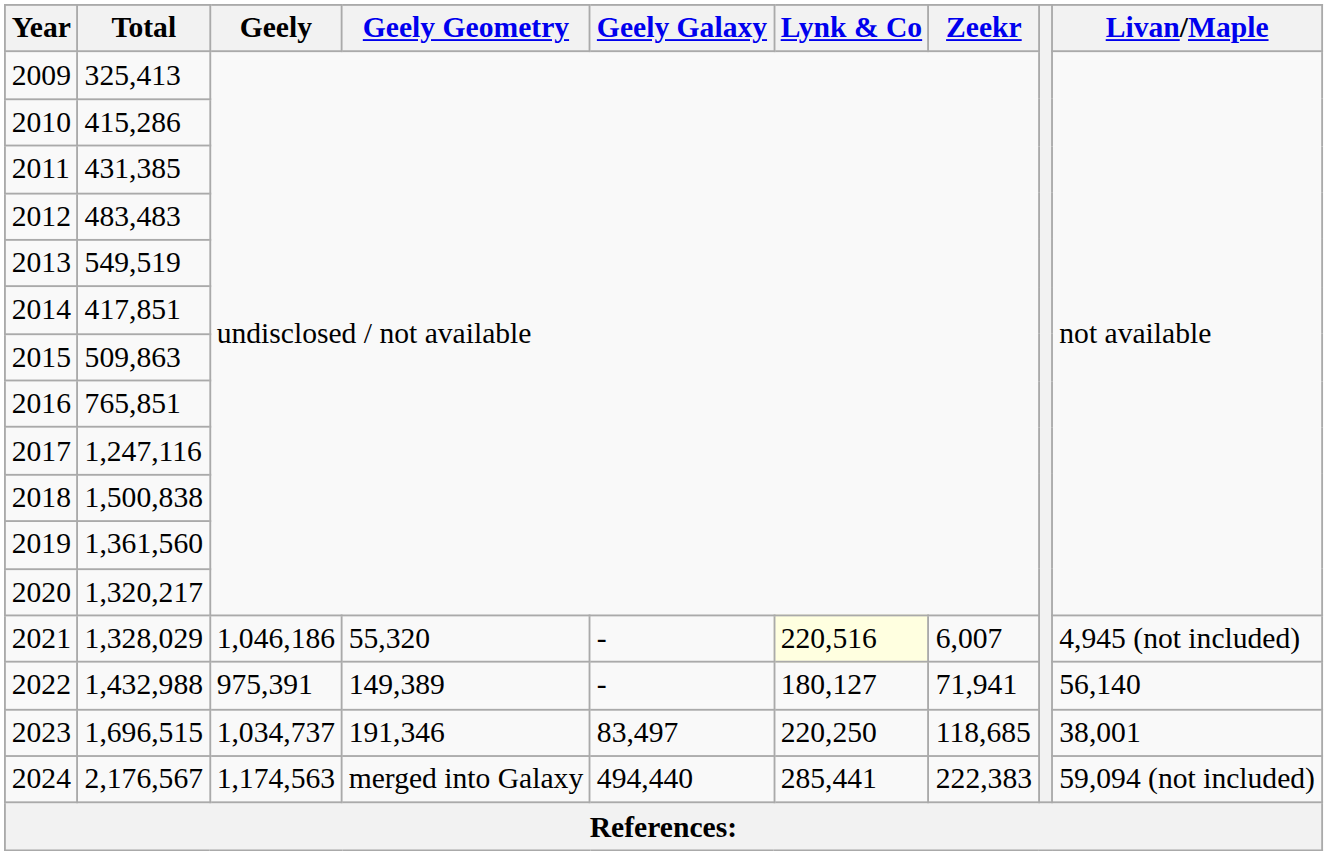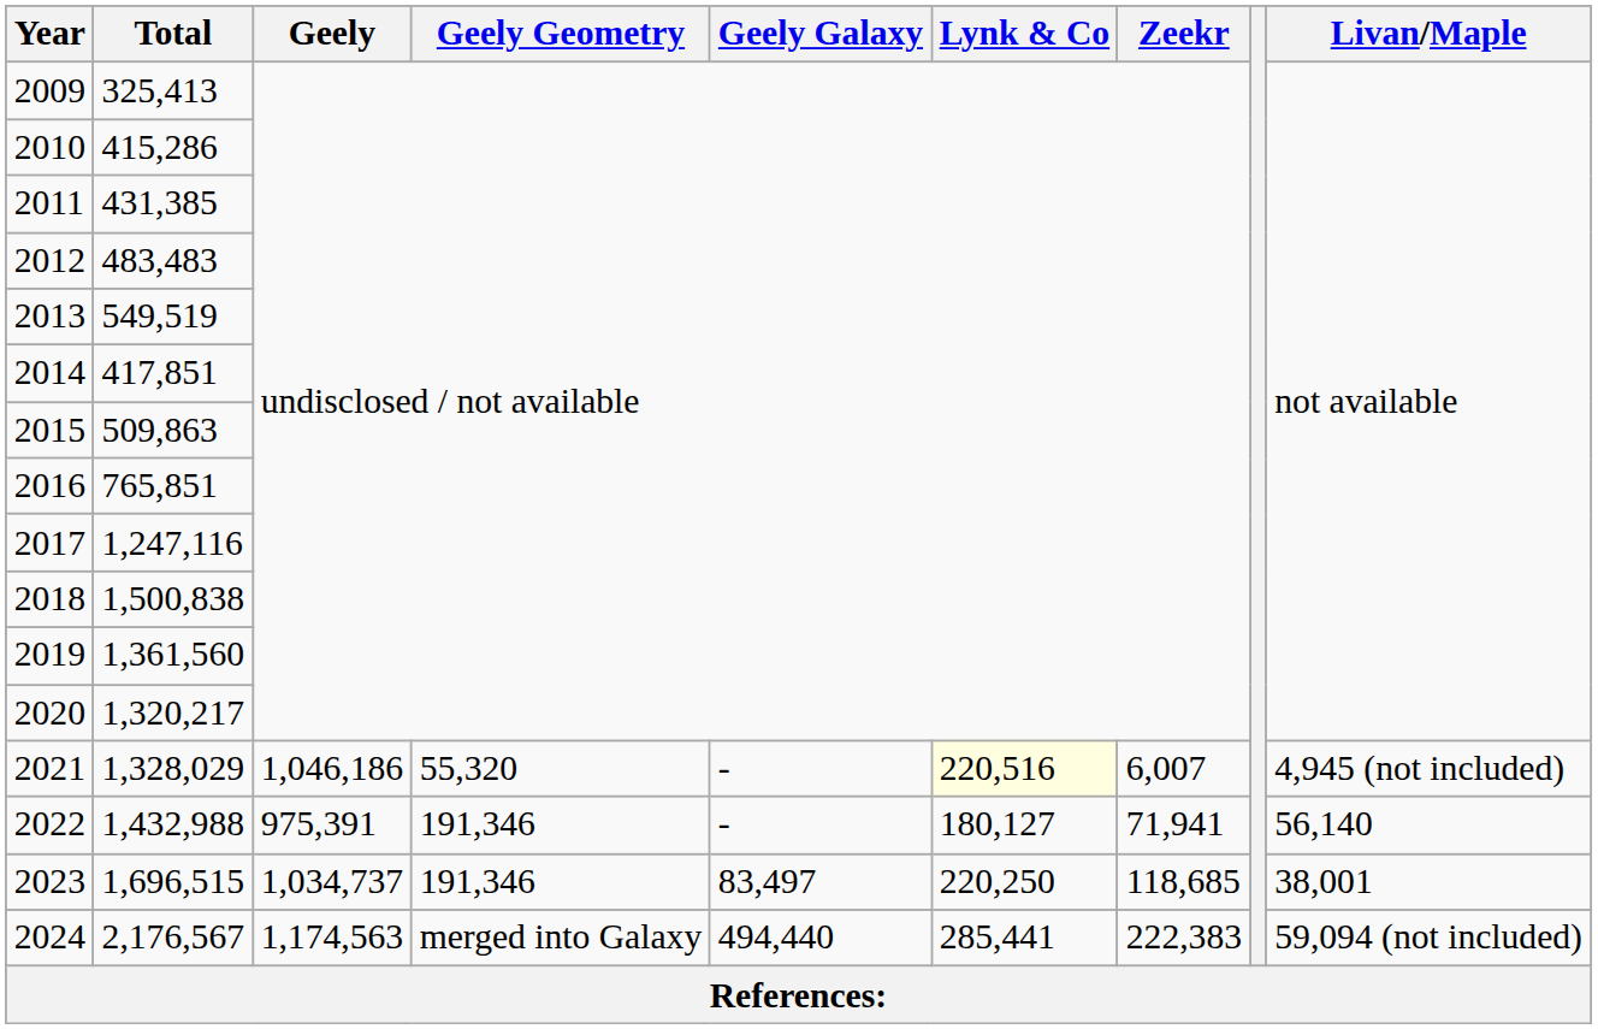 <table class="wikitable">
 <tr>
 <th>Year</th>
 <th>Total</th>
 <th>Geely</th>
 <th><a href='#'>Geely Geometry</a></th>
 <th><a href='#'>Geely Galaxy</a></th>
 <th><a href='#'>Lynk & Co</a></th>
 <th><a href='#'>Zeekr</a></th>
 <th rowspan="17"></th>
 <th><a href='#'>Livan</a>/<a href='#'>Maple</a></th>
 </tr>
 <tr>
 <td>2009</td>
 <td>325,413</td>
 <td colspan="5" rowspan="12">undisclosed / not available</td>
 <td rowspan="12">not available</td>
 </tr>
 <tr>
 <td>2010</td>
 <td>415,286</td>
 </tr>
 <tr>
 <td>2011</td>
 <td>431,385</td>
 </tr>
 <tr>
 <td>2012</td>
 <td>483,483</td>
 </tr>
 <tr>
 <td>2013</td>
 <td>549,519</td>
 </tr>
 <tr>
 <td>2014</td>
 <td>417,851</td>
 </tr>
 <tr>
 <td>2015</td>
 <td>509,863</td>
 </tr>
 <tr>
 <td>2016</td>
 <td>765,851</td>
 </tr>
 <tr>
 <td>2017</td>
 <td>1,247,116</td>
 </tr>
 <tr>
 <td>2018</td>
 <td>1,500,838</td>
 </tr>
 <tr>
 <td>2019</td>
 <td>1,361,560</td>
 </tr>
 <tr>
 <td>2020</td>
 <td>1,320,217</td>
 </tr>
 <tr>
 <td>2021</td>
 <td>1,328,029</td>
 <td>1,046,186</td>
 <td>55,320</td>
 <td>-</td>
 <td style="background: lightyellow;">220,516</td>
 <td>6,007</td>
 <td>4,945 (not included)</td>
 </tr>
 <tr>
 <td>2022</td>
 <td>1,432,988</td>
 <td>975,391</td>
-<td>149,389</td>
+<td>191,346</td>
 <td>-</td>
 <td>180,127</td>
 <td>71,941</td>
 <td>56,140</td>
 </tr>
 <tr>
 <td>2023</td>
 <td>1,696,515</td>
 <td>1,034,737</td>
 <td>191,346</td>
 <td>83,497</td>
 <td>220,250</td>
 <td>118,685</td>
 <td>38,001</td>
 </tr>
 <tr>
 <td>2024</td>
 <td>2,176,567</td>
 <td>1,174,563</td>
 <td>merged into Galaxy</td>
 <td>494,440</td>
 <td>285,441</td>
 <td>222,383</td>
 <td>59,094 (not included)</td>
 </tr>
 <tr>
 <th colspan="9">References: </th>
 </tr>
 </table>
